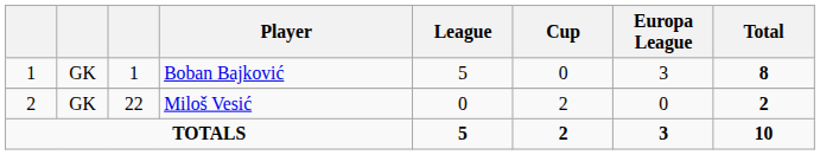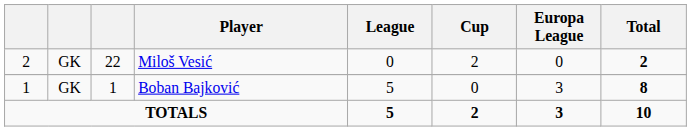 <table class="wikitable" style="font-size: 95%; text-align: center;">
 <tr>
 <th width=35></th>
 <th width=35></th>
 <th width=35></th>
 <th width=200>Player</th>
 <th width=75>League</th>
 <th width=75>Cup</th>
 <th width=75>Europa League</th>
 <th width=75>Total</th>
 </tr>
 <tr>
+<td>2</td>
+<td>GK</td>
+<td>22</td>
+<td align=left> <a href='#'>Miloš Vesić</a></td>
+<td>0</td>
+<td>2</td>
+<td>0</td>
+<td><strong>2</strong></td>
+</tr>
+<tr>
+</tr>
+<tr>
 <td>1</td>
 <td>GK</td>
 <td>1</td>
 <td align=left> <a href='#'>Boban Bajković</a></td>
 <td>5</td>
 <td>0</td>
 <td>3</td>
 <td><strong>8</strong></td>
 </tr>
 <tr>
-</tr>
-<tr>
-<td>2</td>
-<td>GK</td>
-<td>22</td>
-<td align=left> <a href='#'>Miloš Vesić</a></td>
-<td>0</td>
-<td>2</td>
-<td>0</td>
-<td><strong>2</strong></td>
-</tr>
-<tr>
 <td colspan=4><strong>TOTALS</strong></td>
 <td><strong>5</strong></td>
 <td><strong>2</strong></td>
 <td><strong>3</strong></td>
 <td><strong>10</strong></td>
 </tr>
 </table>
